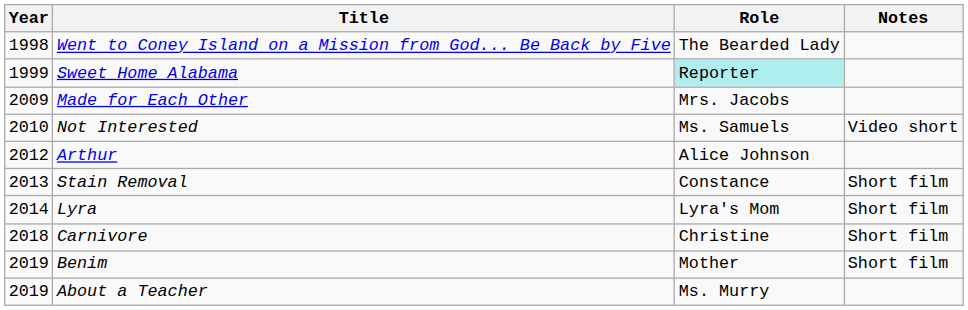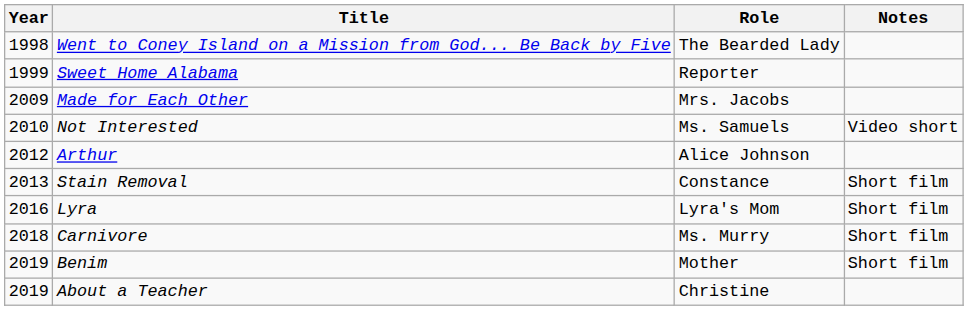 <table class="wikitable sortable">
 <tr>
 <th>Year</th>
 <th>Title</th>
 <th>Role</th>
 <th class="unsortable">Notes</th>
 </tr>
 <tr>
 <td>1998</td>
 <td><em><a href='#'>Went to Coney Island on a Mission from God... Be Back by Five</a></em></td>
 <td>The Bearded Lady</td>
 <td></td>
 </tr>
 <tr>
 <td>1999</td>
 <td><em><a href='#'>Sweet Home Alabama</a></em></td>
-<td style="background: paleturquoise;">Reporter</td>
+<td>Reporter</td>
 <td></td>
 </tr>
 <tr>
 <td>2009</td>
 <td><em><a href='#'>Made for Each Other</a></em></td>
 <td>Mrs. Jacobs</td>
 <td></td>
 </tr>
 <tr>
 <td>2010</td>
 <td><em>Not Interested</em></td>
 <td>Ms. Samuels</td>
 <td>Video short</td>
 </tr>
 <tr>
 <td>2012</td>
 <td><em><a href='#'>Arthur</a></em></td>
 <td>Alice Johnson</td>
 <td></td>
 </tr>
 <tr>
 <td>2013</td>
 <td><em>Stain Removal</em></td>
 <td>Constance</td>
 <td>Short film</td>
 </tr>
 <tr>
-<td>2014</td>
+<td>2016</td>
 <td><em>Lyra</em></td>
 <td>Lyra's Mom</td>
 <td>Short film</td>
 </tr>
 <tr>
 <td>2018</td>
 <td><em>Carnivore</em></td>
-<td>Christine</td>
+<td>Ms. Murry</td>
 <td>Short film</td>
 </tr>
 <tr>
 <td>2019</td>
 <td><em>Benim</em></td>
 <td>Mother</td>
 <td>Short film</td>
 </tr>
 <tr>
 <td>2019</td>
 <td><em>About a Teacher</em></td>
-<td>Ms. Murry</td>
+<td>Christine</td>
 <td></td>
 </tr>
 </table>
